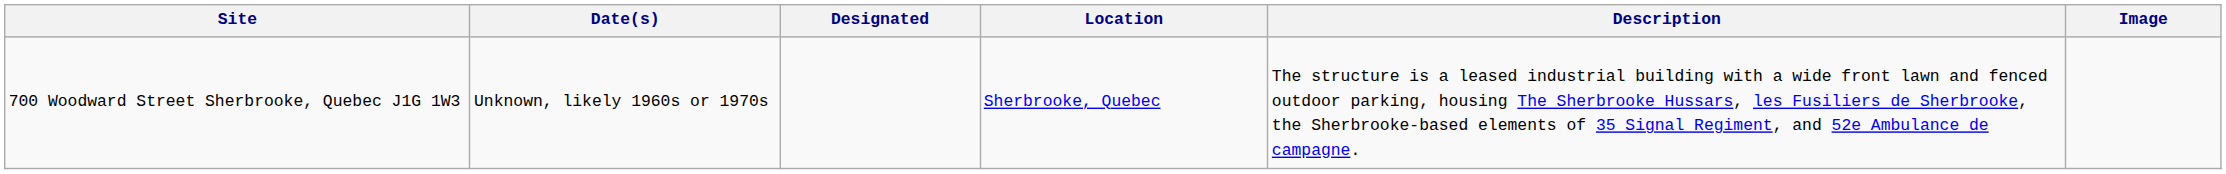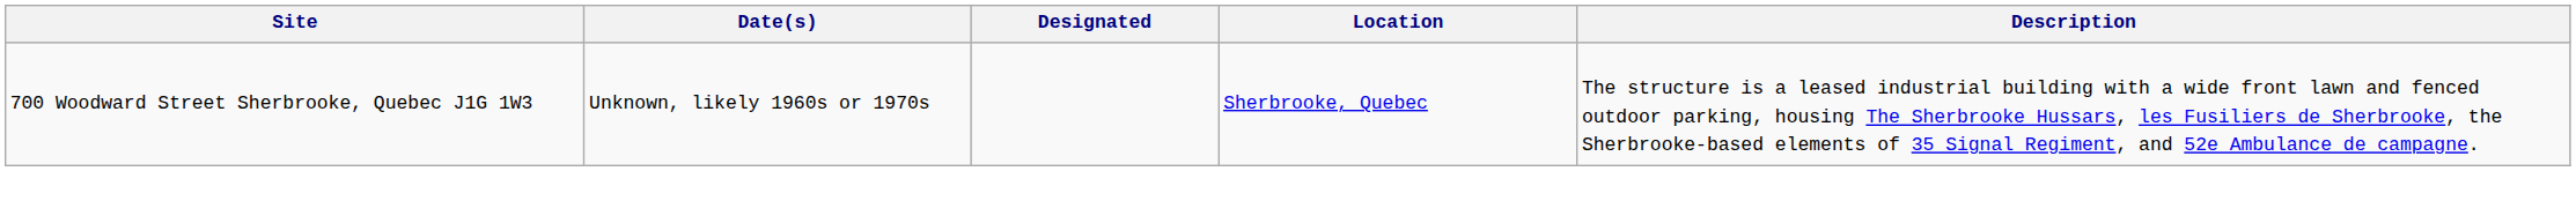 <table class="wikitable sortable" style="font-size:90%; width:100%; border:0; text-align:left; line-height:150%;">
 <tr>
 <th style="background:#f2f2f2; color:navy; width:21%;">Site</th>
 <th style="background:#f2f2f2; color:navy; width:14%;">Date(s)</th>
 <th style="background:#f2f2f2; color:navy; width:9%;">Designated</th>
 <th style="background:#f2f2f2; color:navy; width:13%;">Location</th>
 <th style="background:#f2f2f2; color:navy; width:36%;" class="unsortable">Description</th>
-<th style="background:#f2f2f2; color:navy; width:7%;" class="unsortable">Image</th>
 </tr>
 <tr>
 <td>700 Woodward Street Sherbrooke, Quebec J1G 1W3</td>
 <td>Unknown, likely 1960s or 1970s</td>
 <td></td>
 <td><a href='#'>Sherbrooke, Quebec</a></td>
 <td><br>The structure is a leased industrial building with a wide front lawn and fenced outdoor parking, housing <a href='#'>The Sherbrooke Hussars</a>, <a href='#'>les Fusiliers de Sherbrooke</a>, the Sherbrooke-based elements of <a href='#'>35 Signal Regiment</a>, and <a href='#'>52e Ambulance de campagne</a>.</td>
-<td></td>
 </tr>
 </table>
